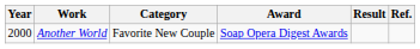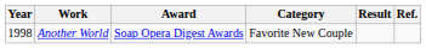 <table class="wikitable">
 <tr>
 <th>Year</th>
 <th>Work</th>
+<th>Award</th>
 <th>Category</th>
-<th>Award</th>
 <th>Result</th>
 <th>Ref.</th>
 </tr>
 <tr>
-<td>2000</td>
+<td>1998</td>
 <td><a href='#'><em>Another World</em></a></td>
+<td><a href='#'>Soap Opera Digest Awards</a></td>
 <td>Favorite New Couple</td>
-<td><a href='#'>Soap Opera Digest Awards</a></td>
 <td></td>
 <td></td>
 </tr>
 </table>
